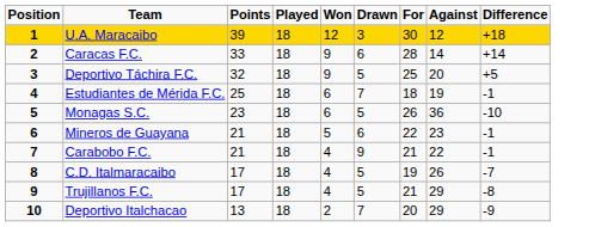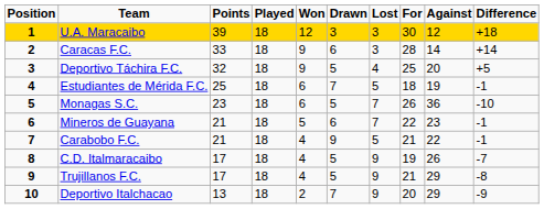 <table border="2" cellpadding="2" cellspacing="0" style="margin: 0; background: #f9f9f9; border: 1px #aaa solid; border-collapse: collapse; font-size: 85%;">
 <tr>
 <th>Position</th>
 <th>Team</th>
 <th>Points</th>
 <th>Played</th>
 <th>Won</th>
 <th>Drawn</th>
+<th>Lost</th>
 <th>For</th>
 <th>Against</th>
 <th>Difference</th>
 </tr>
 <tr bgcolor="gold">
 <th>1</th>
 <td><a href='#'>U.A. Maracaibo</a></td>
 <td>39</td>
 <td>18</td>
 <td>12</td>
+<td>3</td>
 <td>3</td>
 <td>30</td>
 <td>12</td>
 <td>+18</td>
 </tr>
 <tr>
 <th>2</th>
 <td><a href='#'>Caracas F.C.</a></td>
 <td>33</td>
 <td>18</td>
 <td>9</td>
 <td>6</td>
+<td>3</td>
 <td>28</td>
 <td>14</td>
 <td>+14</td>
 </tr>
 <tr>
 <th>3</th>
 <td><a href='#'>Deportivo Táchira F.C.</a></td>
 <td>32</td>
 <td>18</td>
 <td>9</td>
 <td>5</td>
+<td>4</td>
 <td>25</td>
 <td>20</td>
 <td>+5</td>
 </tr>
 <tr>
 <th>4</th>
 <td><a href='#'>Estudiantes de Mérida F.C.</a></td>
 <td>25</td>
 <td>18</td>
 <td>6</td>
 <td>7</td>
+<td>5</td>
 <td>18</td>
 <td>19</td>
 <td>-1</td>
 </tr>
 <tr>
 <th>5</th>
 <td><a href='#'>Monagas S.C.</a></td>
 <td>23</td>
 <td>18</td>
 <td>6</td>
 <td>5</td>
+<td>7</td>
 <td>26</td>
 <td>36</td>
 <td>-10</td>
 </tr>
 <tr>
 <th>6</th>
 <td><a href='#'>Mineros de Guayana</a></td>
 <td>21</td>
 <td>18</td>
 <td>5</td>
 <td>6</td>
+<td>7</td>
 <td>22</td>
 <td>23</td>
 <td>-1</td>
 </tr>
 <tr>
 <th>7</th>
 <td><a href='#'>Carabobo F.C.</a></td>
 <td>21</td>
 <td>18</td>
 <td>4</td>
 <td>9</td>
+<td>5</td>
 <td>21</td>
 <td>22</td>
 <td>-1</td>
 </tr>
 <tr>
 <th>8</th>
 <td><a href='#'>C.D. Italmaracaibo</a></td>
 <td>17</td>
 <td>18</td>
 <td>4</td>
 <td>5</td>
+<td>9</td>
 <td>19</td>
 <td>26</td>
 <td>-7</td>
 </tr>
 <tr>
 <th>9</th>
 <td><a href='#'>Trujillanos F.C.</a></td>
 <td>17</td>
 <td>18</td>
 <td>4</td>
 <td>5</td>
+<td>9</td>
 <td>21</td>
 <td>29</td>
 <td>-8</td>
 </tr>
 <tr>
 <th>10</th>
 <td><a href='#'>Deportivo Italchacao</a></td>
 <td>13</td>
 <td>18</td>
 <td>2</td>
 <td>7</td>
+<td>9</td>
 <td>20</td>
 <td>29</td>
 <td>-9</td>
 </tr>
 </table>
